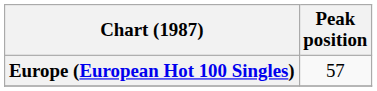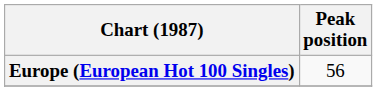 <table class="wikitable sortable plainrowheaders" style="text-align:center">
 <tr>
 <th>Chart (1987)</th>
 <th>Peak<br>position</th>
 </tr>
 <tr>
 <th scope="row">Europe (<a href='#'>European Hot 100 Singles</a>)</th>
-<td>57</td>
+<td>56</td>
 </tr>
 <tr>
 </tr>
 <tr>
 </tr>
 <tr>
 </tr>
 </table>
